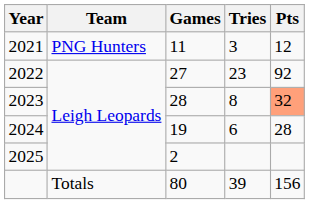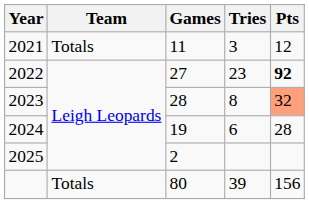 <table class="wikitable">
 <tr>
 <th>Year</th>
 <th>Team</th>
 <th>Games</th>
 <th>Tries</th>
 <th>Pts</th>
 </tr>
 <tr>
 <td>2021</td>
-<td> <a href='#'>PNG Hunters</a></td>
+<td>Totals</td>
 <td>11</td>
 <td>3</td>
 <td>12</td>
 </tr>
 <tr>
 <td>2022</td>
 <td rowspan="4"> <a href='#'>Leigh Leopards</a></td>
 <td>27</td>
 <td>23</td>
-<td>92</td>
+<td><strong>92</strong></td>
 </tr>
 <tr>
 <td>2023</td>
 <td>28</td>
 <td>8</td>
 <td style="background: lightsalmon;">32</td>
 </tr>
 <tr>
 <td>2024</td>
 <td>19</td>
 <td>6</td>
 <td>28</td>
 </tr>
 <tr>
 <td>2025</td>
 <td>2</td>
 <td></td>
 <td></td>
 </tr>
 <tr>
 <td></td>
 <td>Totals</td>
 <td>80</td>
 <td>39</td>
 <td>156</td>
 </tr>
 </table>
